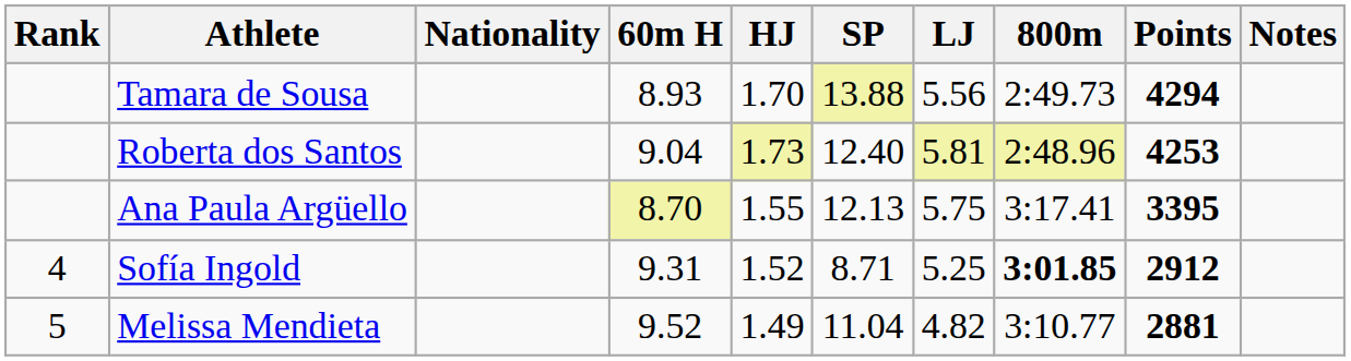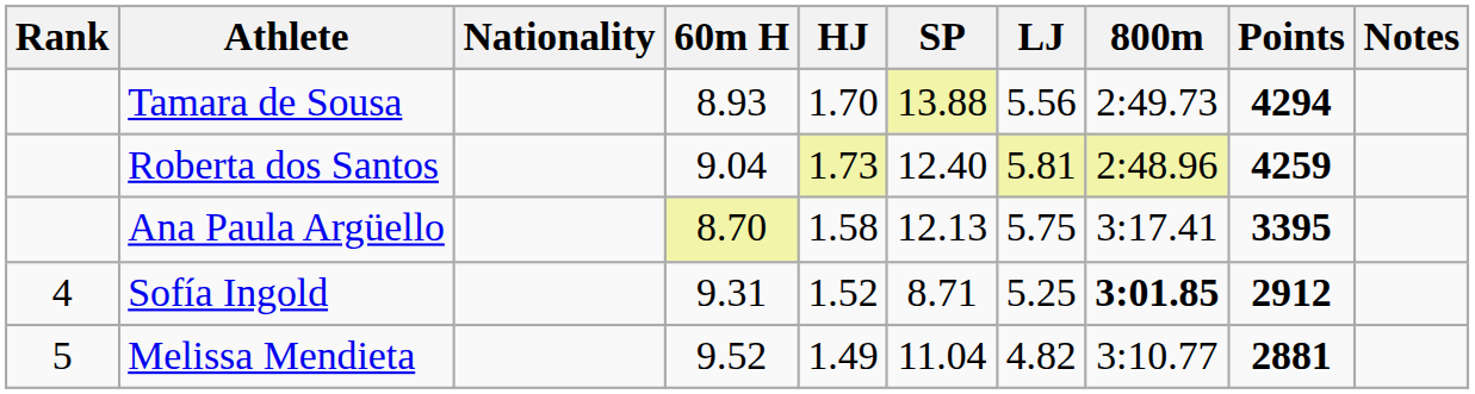 <table class="wikitable sortable" style=" text-align:center">
 <tr>
 <th>Rank</th>
 <th>Athlete</th>
 <th>Nationality</th>
 <th>60m H</th>
 <th>HJ</th>
 <th>SP</th>
 <th>LJ</th>
 <th>800m</th>
 <th>Points</th>
 <th>Notes</th>
 </tr>
 <tr>
 <td></td>
 <td align=left><a href='#'>Tamara de Sousa</a></td>
 <td align=left></td>
 <td>8.93</td>
 <td>1.70</td>
 <td bgcolor=#F2F5A9>13.88</td>
 <td>5.56</td>
 <td>2:49.73</td>
 <td><strong>4294</strong></td>
 <td></td>
 </tr>
 <tr>
 <td></td>
 <td align=left><a href='#'>Roberta dos Santos</a></td>
 <td align=left></td>
 <td>9.04</td>
 <td bgcolor=#F2F5A9>1.73</td>
 <td>12.40</td>
 <td bgcolor=#F2F5A9>5.81</td>
 <td bgcolor=#F2F5A9>2:48.96</td>
-<td><strong>4253</strong></td>
+<td><strong>4259</strong></td>
 <td></td>
 </tr>
 <tr>
 <td></td>
 <td align=left><a href='#'>Ana Paula Argüello</a></td>
 <td align=left></td>
 <td bgcolor=#F2F5A9>8.70</td>
-<td>1.55</td>
+<td>1.58</td>
 <td>12.13</td>
 <td>5.75</td>
 <td>3:17.41</td>
 <td><strong>3395</strong></td>
 <td></td>
 </tr>
 <tr>
 <td>4</td>
 <td align=left><a href='#'>Sofía Ingold</a></td>
 <td align=left></td>
 <td>9.31</td>
 <td>1.52</td>
 <td>8.71</td>
 <td>5.25</td>
 <td><strong>3:01.85</strong></td>
 <td><strong>2912</strong></td>
 <td></td>
 </tr>
 <tr>
 <td>5</td>
 <td align=left><a href='#'>Melissa Mendieta</a></td>
 <td align=left></td>
 <td>9.52</td>
 <td>1.49</td>
 <td>11.04</td>
 <td>4.82</td>
 <td>3:10.77</td>
 <td><strong>2881</strong></td>
 <td></td>
 </tr>
 </table>
